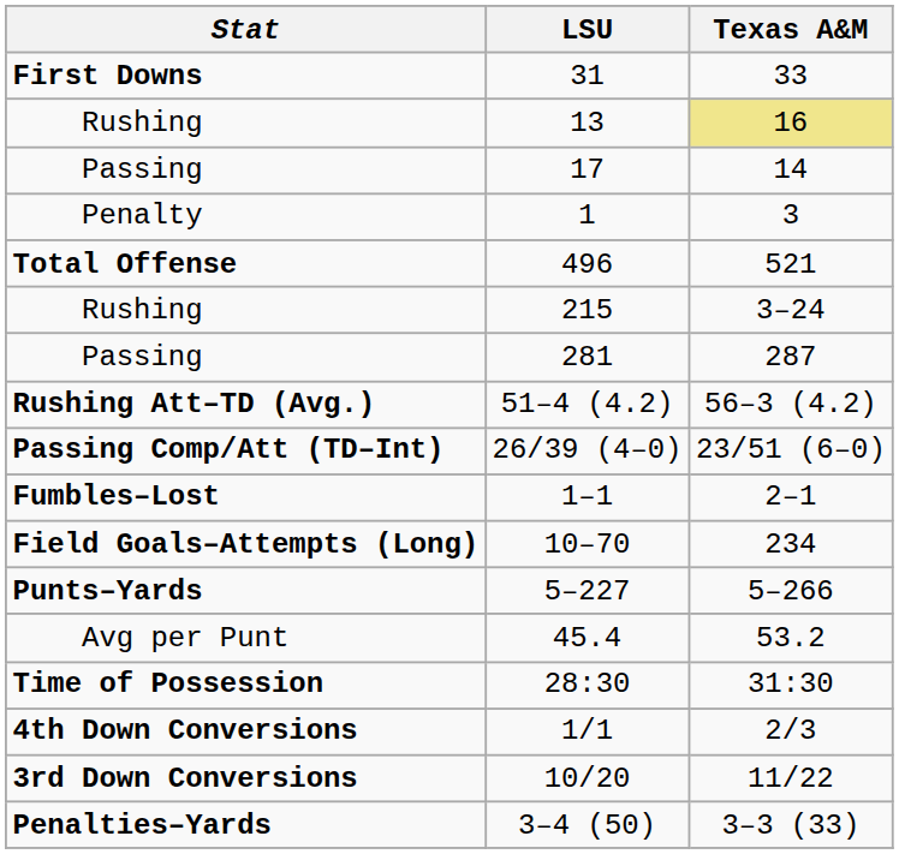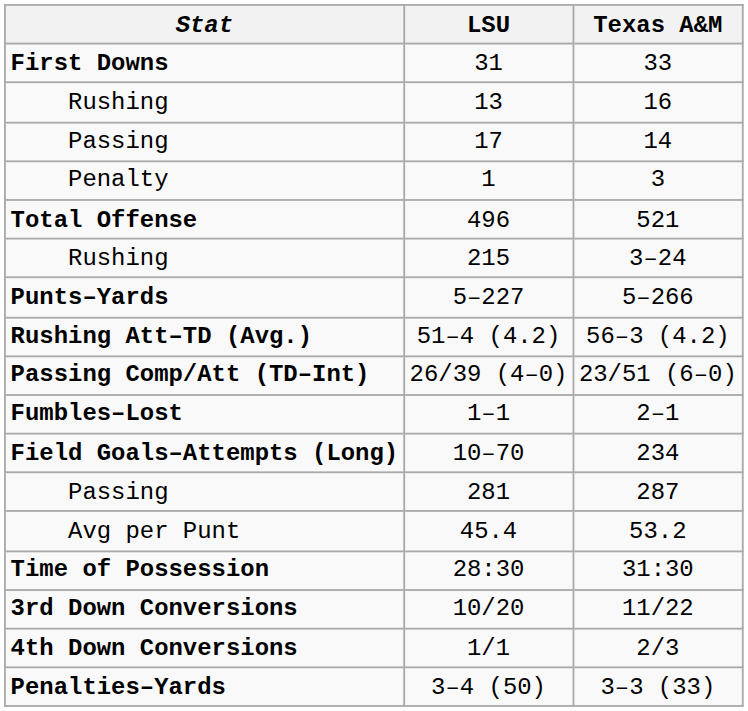 <table class="wikitable" style="white-space:nowrap; text-align:center">
 <tr>
 <th><em>Stat</em></th>
 <th style=>LSU</th>
 <th style=>Texas A&M</th>
 </tr>
 <tr>
 <td style="text-align:left;"><strong>First Downs</strong></td>
 <td>31</td>
 <td>33</td>
 </tr>
 <tr>
 <td style="text-align:left;">    Rushing</td>
 <td>13</td>
-<td style="background: khaki;">16</td>
+<td>16</td>
 </tr>
 <tr>
 <td style="text-align:left;">    Passing</td>
 <td>17</td>
 <td>14</td>
 </tr>
 <tr>
 <td style="text-align:left;">    Penalty</td>
 <td>1</td>
 <td>3</td>
 </tr>
 <tr>
 <td style="text-align:left;"><strong>Total Offense</strong></td>
 <td>496</td>
 <td>521</td>
 </tr>
 <tr>
 <td style="text-align:left;">    Rushing</td>
 <td>215</td>
 <td>3–24</td>
 </tr>
 <tr>
-<td style="text-align:left;">    Passing</td>
-<td>281</td>
-<td>287</td>
+<td style="text-align:left;"><strong>Punts–Yards</strong></td>
+<td>5–227</td>
+<td>5–266</td>
 </tr>
 <tr>
 <td style="text-align:left;"><strong>Rushing Att–TD (Avg.)</strong></td>
 <td>51–4 (4.2)</td>
 <td>56–3 (4.2)</td>
 </tr>
 <tr>
 <td style="text-align:left;"><strong>Passing Comp/Att (TD–Int)</strong></td>
 <td>26/39 (4–0)</td>
 <td>23/51 (6–0)</td>
 </tr>
 <tr>
 <td style="text-align:left;"><strong>Fumbles–Lost</strong></td>
 <td>1–1</td>
 <td>2–1</td>
 </tr>
 <tr>
 <td style="text-align:left;"><strong>Field Goals–Attempts (Long)</strong></td>
 <td>10–70</td>
 <td>234</td>
 </tr>
 <tr>
-<td style="text-align:left;"><strong>Punts–Yards</strong></td>
-<td>5–227</td>
-<td>5–266</td>
+<td style="text-align:left;">    Passing</td>
+<td>281</td>
+<td>287</td>
 </tr>
 <tr>
 <td style="text-align:left;">    Avg per Punt</td>
 <td>45.4</td>
 <td>53.2</td>
 </tr>
 <tr>
 <td style="text-align:left;"><strong>Time of Possession</strong></td>
 <td>28:30</td>
 <td>31:30</td>
 </tr>
 <tr>
+<td style="text-align:left;"><strong>3rd Down Conversions</strong></td>
+<td>10/20</td>
+<td>11/22</td>
+</tr>
+<tr>
 <td style="text-align:left;"><strong>4th Down Conversions</strong></td>
 <td>1/1</td>
 <td>2/3</td>
-</tr>
-<tr>
-<td style="text-align:left;"><strong>3rd Down Conversions</strong></td>
-<td>10/20</td>
-<td>11/22</td>
 </tr>
 <tr>
 <td style="text-align:left;"><strong>Penalties–Yards</strong></td>
 <td>3–4 (50)</td>
 <td>3–3 (33)</td>
 </tr>
 </table>
